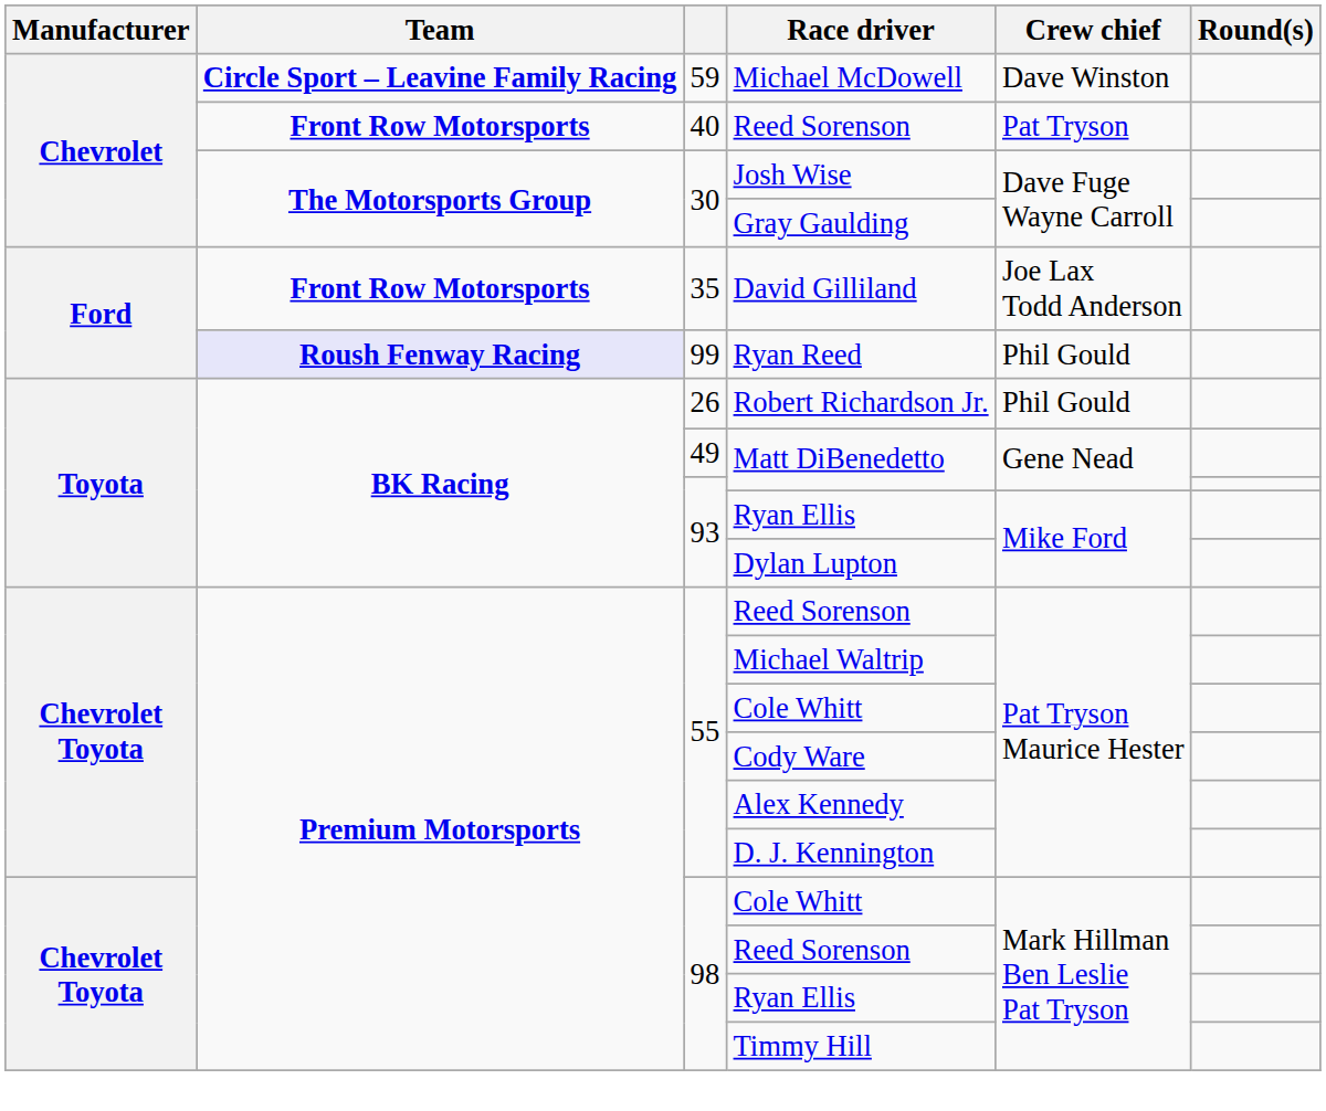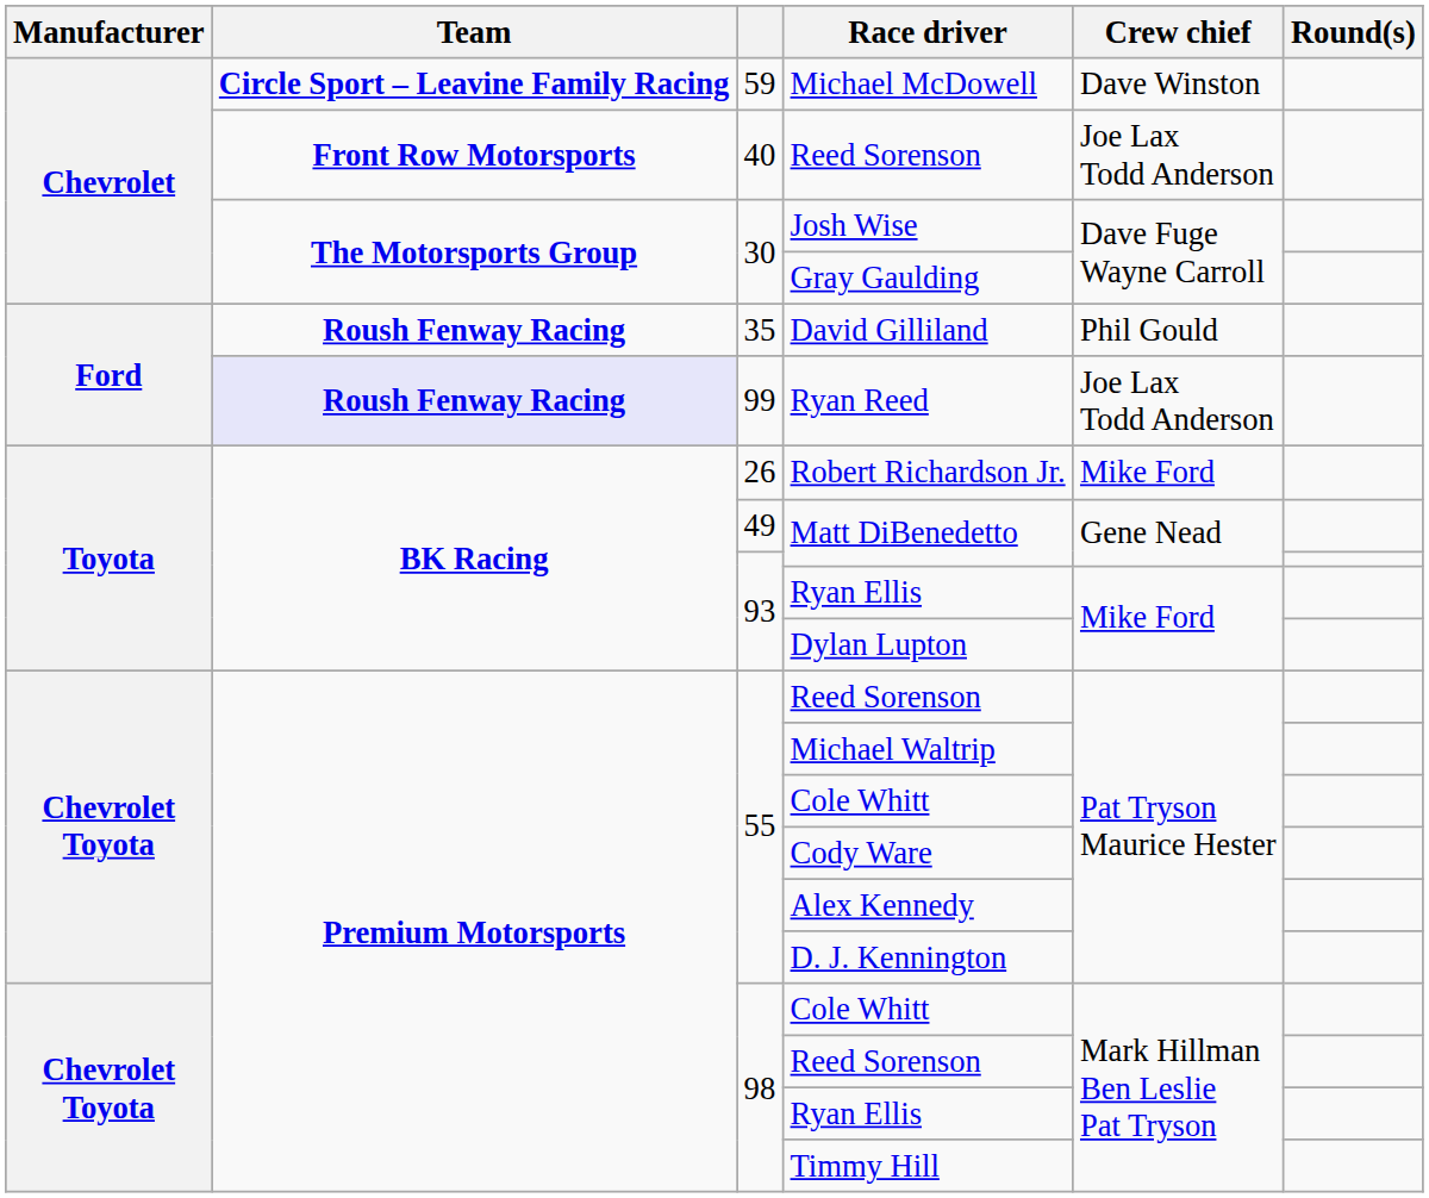 <table class="wikitable" style="font-size: 95%;">
 <tr>
 <th>Manufacturer</th>
 <th>Team</th>
 <th></th>
 <th>Race driver</th>
 <th>Crew chief</th>
 <th>Round(s)</th>
 </tr>
 <tr>
 <th rowspan=4><a href='#'>Chevrolet</a></th>
 <td style="text-align:center;"><strong><a href='#'>Circle Sport – Leavine Family Racing</a></strong></td>
 <td>59</td>
 <td><a href='#'>Michael McDowell</a></td>
 <td>Dave Winston</td>
 <td></td>
 </tr>
 <tr>
 <td rowspan=1 style="text-align:center;"><strong><a href='#'>Front Row Motorsports</a></strong></td>
 <td>40</td>
 <td><a href='#'>Reed Sorenson</a></td>
-<td><a href='#'>Pat Tryson</a></td>
+<td>Joe Lax <small>  </small> <br> Todd Anderson <small>  </small></td>
 <td></td>
 </tr>
 <tr>
 <td rowspan="2" style="text-align:center;"><strong><a href='#'>The Motorsports Group</a></strong></td>
 <td rowspan="2">30</td>
 <td><a href='#'>Josh Wise</a></td>
 <td rowspan=2>Dave Fuge <small>  </small> <br> Wayne Carroll <small>  </small></td>
 <td></td>
 </tr>
 <tr>
 <td><a href='#'>Gray Gaulding</a></td>
 <td></td>
 </tr>
 <tr>
 <th rowspan=2><a href='#'>Ford</a></th>
-<td rowspan=1 style="text-align:center;"><strong><a href='#'>Front Row Motorsports</a></strong></td>
+<td style="text-align:center;"><strong><a href='#'>Roush Fenway Racing</a></strong></td>
 <td>35</td>
 <td><a href='#'>David Gilliland</a></td>
-<td>Joe Lax <small>  </small> <br> Todd Anderson <small>  </small></td>
+<td>Phil Gould</td>
 <td></td>
 </tr>
 <tr>
 <td style="background: lavender; text-align:center;"><strong><a href='#'>Roush Fenway Racing</a></strong></td>
 <td>99</td>
 <td><a href='#'>Ryan Reed</a></td>
-<td>Phil Gould</td>
+<td>Joe Lax <small>  </small> <br> Todd Anderson <small>  </small></td>
 <td></td>
 </tr>
 <tr>
 <th rowspan=5><a href='#'>Toyota</a></th>
 <td rowspan=5 style="text-align:center;"><strong><a href='#'>BK Racing</a></strong></td>
 <td>26</td>
 <td><a href='#'>Robert Richardson Jr.</a></td>
-<td>Phil Gould</td>
+<td><a href='#'>Mike Ford</a></td>
 <td></td>
 </tr>
 <tr>
 <td>49</td>
 <td rowspan=2><a href='#'>Matt DiBenedetto</a></td>
 <td rowspan=2>Gene Nead</td>
 <td></td>
 </tr>
 <tr>
 <td rowspan=3>93</td>
 <td></td>
 </tr>
 <tr>
 <td><a href='#'>Ryan Ellis</a></td>
 <td rowspan=2><a href='#'>Mike Ford</a></td>
 <td></td>
 </tr>
 <tr>
 <td><a href='#'>Dylan Lupton</a></td>
 <td></td>
 </tr>
 <tr>
 <th rowspan=6><a href='#'>Chevrolet</a> <small></small><br><a href='#'>Toyota</a> <small></small></th>
 <td rowspan="10" style="text-align:center;"><strong><a href='#'>Premium Motorsports</a></strong></td>
 <td rowspan="6">55</td>
 <td><a href='#'>Reed Sorenson</a></td>
 <td rowspan=6><a href='#'>Pat Tryson</a> <small> </small> <br> Maurice Hester <small> </small></td>
 <td></td>
 </tr>
 <tr>
 <td><a href='#'>Michael Waltrip</a></td>
 <td></td>
 </tr>
 <tr>
 <td><a href='#'>Cole Whitt</a></td>
 <td></td>
 </tr>
 <tr>
 <td><a href='#'>Cody Ware</a></td>
 <td></td>
 </tr>
 <tr>
 <td><a href='#'>Alex Kennedy</a></td>
 <td></td>
 </tr>
 <tr>
 <td><a href='#'>D. J. Kennington</a></td>
 <td></td>
 </tr>
 <tr>
 <th rowspan="4"><a href='#'>Chevrolet</a> <small></small><br><a href='#'>Toyota</a> <small></small></th>
 <td rowspan=4>98</td>
 <td><a href='#'>Cole Whitt</a></td>
 <td rowspan=4>Mark Hillman <small> </small> <br> <a href='#'>Ben Leslie</a> <small> </small> <br> <a href='#'>Pat Tryson</a> <small> </small></td>
 <td></td>
 </tr>
 <tr>
 <td><a href='#'>Reed Sorenson</a></td>
 <td></td>
 </tr>
 <tr>
 <td><a href='#'>Ryan Ellis</a></td>
 <td></td>
 </tr>
 <tr>
 <td><a href='#'>Timmy Hill</a></td>
 <td></td>
 </tr>
 </table>
